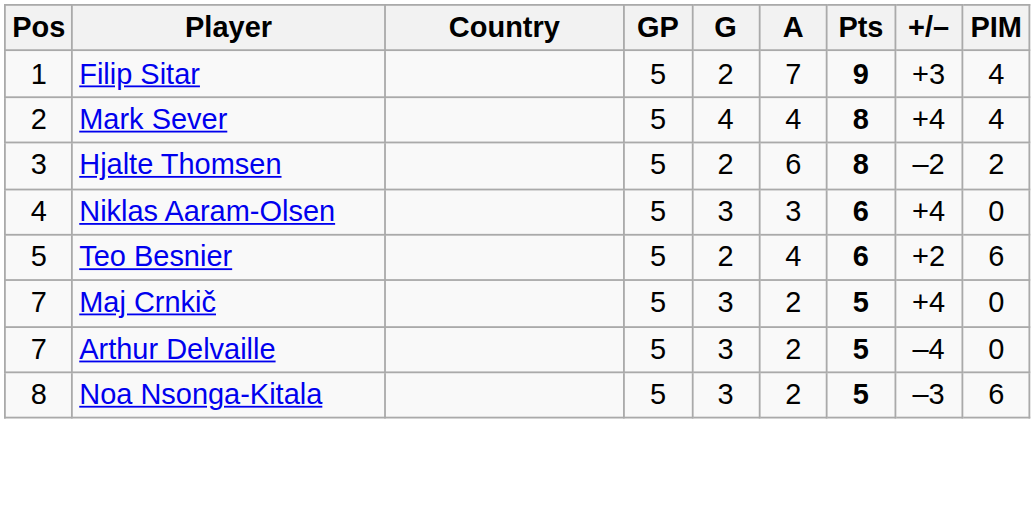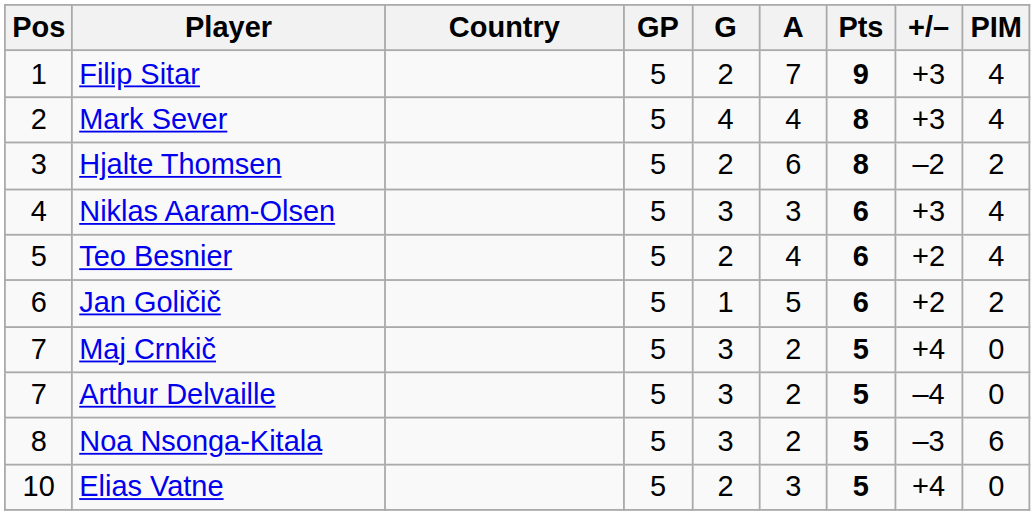 <table class="wikitable sortable" style="text-align: center;">
 <tr>
 <th width=30>Pos</th>
 <th width=165>Player</th>
 <th width=125>Country</th>
 <th width=30>GP</th>
 <th width=30>G</th>
 <th width=30>A</th>
 <th width=30>Pts</th>
 <th width=30>+/–</th>
 <th width=30>PIM</th>
 </tr>
 <tr>
 <td>1</td>
 <td align=left><a href='#'>Filip Sitar</a></td>
 <td align=left></td>
 <td>5</td>
 <td>2</td>
 <td>7</td>
 <td><strong>9</strong></td>
 <td>+3</td>
 <td>4</td>
 </tr>
 <tr>
 <td>2</td>
 <td align=left><a href='#'>Mark Sever</a></td>
 <td align=left></td>
 <td>5</td>
 <td>4</td>
 <td>4</td>
 <td><strong>8</strong></td>
-<td>+4</td>
+<td>+3</td>
 <td>4</td>
 </tr>
 <tr>
 <td>3</td>
 <td align=left><a href='#'>Hjalte Thomsen</a></td>
 <td align=left></td>
 <td>5</td>
 <td>2</td>
 <td>6</td>
 <td><strong>8</strong></td>
 <td>–2</td>
 <td>2</td>
 </tr>
 <tr>
 <td>4</td>
 <td align=left><a href='#'>Niklas Aaram-Olsen</a></td>
 <td align=left></td>
 <td>5</td>
 <td>3</td>
 <td>3</td>
 <td><strong>6</strong></td>
-<td>+4</td>
-<td>0</td>
+<td>+3</td>
+<td>4</td>
 </tr>
 <tr>
 <td>5</td>
 <td align=left><a href='#'>Teo Besnier</a></td>
 <td align=left></td>
 <td>5</td>
 <td>2</td>
 <td>4</td>
 <td><strong>6</strong></td>
 <td>+2</td>
+<td>4</td>
+</tr>
+<tr>
 <td>6</td>
+<td align=left><a href='#'>Jan Goličič</a></td>
+<td align=left></td>
+<td>5</td>
+<td>1</td>
+<td>5</td>
+<td><strong>6</strong></td>
+<td>+2</td>
+<td>2</td>
 </tr>
 <tr>
 <td>7</td>
 <td align=left><a href='#'>Maj Crnkič</a></td>
 <td align=left></td>
 <td>5</td>
 <td>3</td>
 <td>2</td>
 <td><strong>5</strong></td>
 <td>+4</td>
 <td>0</td>
 </tr>
 <tr>
 <td>7</td>
 <td align=left><a href='#'>Arthur Delvaille</a></td>
 <td align=left></td>
 <td>5</td>
 <td>3</td>
 <td>2</td>
 <td><strong>5</strong></td>
 <td>–4</td>
 <td>0</td>
 </tr>
 <tr>
 <td>8</td>
 <td align=left><a href='#'>Noa Nsonga-Kitala</a></td>
 <td align=left></td>
 <td>5</td>
 <td>3</td>
 <td>2</td>
 <td><strong>5</strong></td>
 <td>–3</td>
 <td>6</td>
 </tr>
+<tr>
+<td>10</td>
+<td align=left><a href='#'>Elias Vatne</a></td>
+<td align=left></td>
+<td>5</td>
+<td>2</td>
+<td>3</td>
+<td><strong>5</strong></td>
+<td>+4</td>
+<td>0</td>
+</tr>
 </table>
